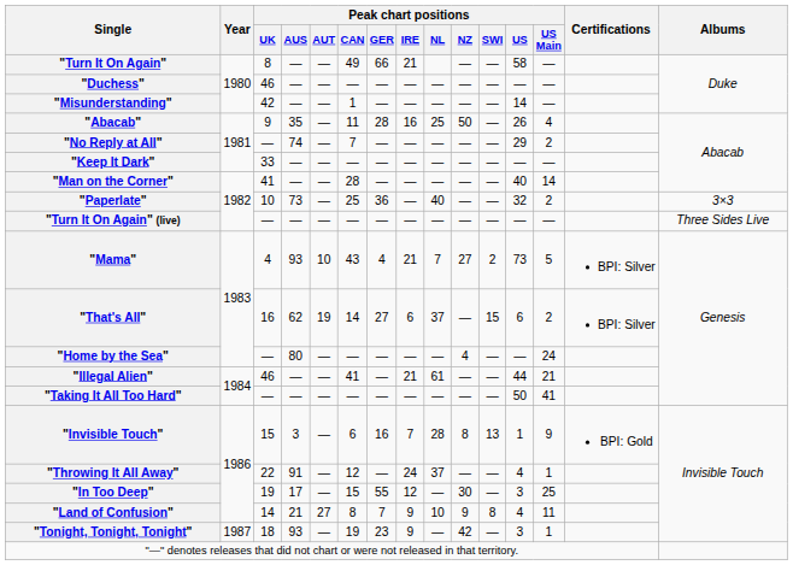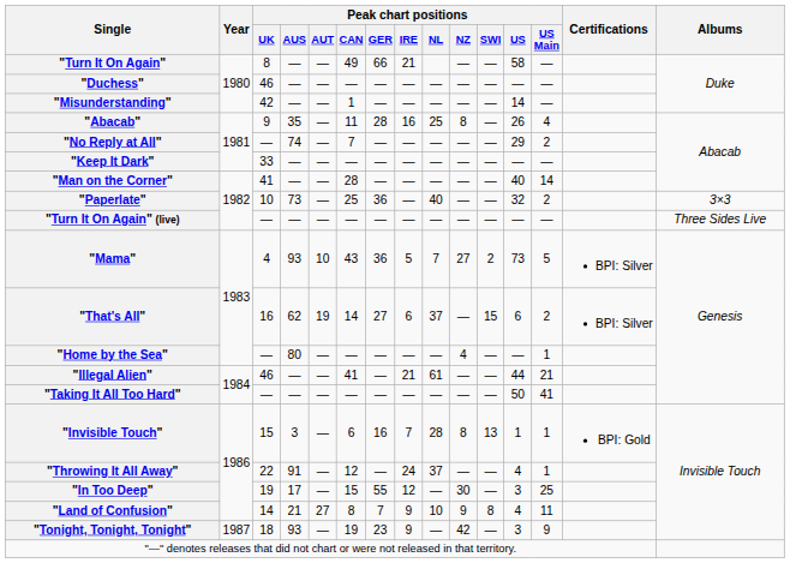 <table class="wikitable plainrowheaders" style="text-align:center;">
 <tr>
 <th rowspan="2" scope="col" style="width:17em;">Single</th>
 <th rowspan="2" scope="col" style="width:2em;">Year</th>
 <th colspan="11">Peak chart positions</th>
 <th rowspan="2">Certifications</th>
 <th rowspan="2" style="width:10em;">Albums</th>
 </tr>
 <tr>
 <th scope="col" style="width:2em;font-size:90%;"><a href='#'>UK</a><br></th>
 <th scope="col" style="width:2em;font-size:90%;"><a href='#'>AUS</a><br></th>
 <th scope="col" style="width:2em;font-size:90%;"><a href='#'>AUT</a><br></th>
 <th scope="col" style="width:2em;font-size:90%;"><a href='#'>CAN</a><br></th>
 <th scope="col" style="width:2em;font-size:90%;"><a href='#'>GER</a><br></th>
 <th scope="col" style="width:2em;font-size:90%;"><a href='#'>IRE</a><br></th>
 <th scope="col" style="width:2em;font-size:90%;"><a href='#'>NL</a><br></th>
 <th scope="col" style="width:2em;font-size:90%;"><a href='#'>NZ</a><br></th>
 <th scope="col" style="width:2em;font-size:90%;"><a href='#'>SWI</a><br></th>
 <th scope="col" style="width:2em;font-size:90%;"><a href='#'>US</a><br></th>
 <th scope="col" style="width:2em;font-size:90%;"><a href='#'>US Main</a><br></th>
 </tr>
 <tr>
 <th scope="row">"<a href='#'>Turn It On Again</a>"</th>
 <td rowspan="3">1980</td>
 <td>8</td>
 <td>—</td>
 <td>—</td>
 <td>49</td>
 <td>66</td>
 <td>21</td>
 <td></td>
 <td>—</td>
 <td>—</td>
 <td>58</td>
 <td>—</td>
 <td></td>
 <td rowspan="3"><em>Duke</em></td>
 </tr>
 <tr>
 <th scope="row">"<a href='#'>Duchess</a>"</th>
 <td>46</td>
 <td>—</td>
 <td>—</td>
 <td>—</td>
 <td>—</td>
 <td>—</td>
 <td>—</td>
 <td>—</td>
 <td>—</td>
 <td>—</td>
 <td>—</td>
 <td></td>
 </tr>
 <tr>
 <th scope="row">"<a href='#'>Misunderstanding</a>"</th>
 <td>42</td>
 <td>—</td>
 <td>—</td>
 <td>1</td>
 <td>—</td>
 <td>—</td>
 <td>—</td>
 <td>—</td>
 <td>—</td>
 <td>14</td>
 <td>—</td>
 <td></td>
 </tr>
 <tr>
 <th scope="row">"<a href='#'>Abacab</a>"</th>
 <td rowspan="3">1981</td>
 <td>9</td>
 <td>35</td>
 <td>—</td>
 <td>11</td>
 <td>28</td>
 <td>16</td>
 <td>25</td>
-<td>50</td>
+<td>8</td>
 <td>—</td>
 <td>26</td>
 <td>4</td>
 <td></td>
 <td rowspan="4"><em>Abacab</em></td>
 </tr>
 <tr>
 <th scope="row">"<a href='#'>No Reply at All</a>" </th>
 <td>—</td>
 <td>74</td>
 <td>—</td>
 <td>7</td>
 <td>—</td>
 <td>—</td>
 <td>—</td>
 <td>—</td>
 <td>—</td>
 <td>29</td>
 <td>2</td>
 <td></td>
 </tr>
 <tr>
 <th scope="row">"<a href='#'>Keep It Dark</a>"</th>
 <td>33</td>
 <td>—</td>
 <td>—</td>
 <td>—</td>
 <td>—</td>
 <td>—</td>
 <td>—</td>
 <td>—</td>
 <td>—</td>
 <td>—</td>
 <td>—</td>
 <td></td>
 </tr>
 <tr>
 <th scope="row">"<a href='#'>Man on the Corner</a>"</th>
 <td rowspan="3">1982</td>
 <td>41</td>
 <td>—</td>
 <td>—</td>
 <td>28</td>
 <td>—</td>
 <td>—</td>
 <td>—</td>
 <td>—</td>
 <td>—</td>
 <td>40</td>
 <td>14</td>
 <td></td>
 </tr>
 <tr>
 <th scope="row">"<a href='#'>Paperlate</a>" </th>
 <td>10</td>
 <td>73</td>
 <td>—</td>
 <td>25</td>
 <td>36</td>
 <td>—</td>
 <td>40</td>
 <td>—</td>
 <td>—</td>
 <td>32</td>
 <td>2</td>
 <td></td>
 <td><em>3×3</em></td>
 </tr>
 <tr>
 <th scope="row">"<a href='#'>Turn It On Again</a>" <small>(live)</small> </th>
 <td>—</td>
 <td>—</td>
 <td>—</td>
 <td>—</td>
 <td>—</td>
 <td>—</td>
 <td>—</td>
 <td>—</td>
 <td>—</td>
 <td>—</td>
 <td>—</td>
 <td></td>
 <td><em>Three Sides Live</em></td>
 </tr>
 <tr>
 <th scope="row">"<a href='#'>Mama</a>"</th>
 <td rowspan="3">1983</td>
 <td>4</td>
 <td>93</td>
 <td>10</td>
 <td>43</td>
-<td>4</td>
-<td>21</td>
+<td>36</td>
+<td>5</td>
 <td>7</td>
 <td>27</td>
 <td>2</td>
 <td>73</td>
 <td>5</td>
 <td><br><ul><li>BPI: Silver</li></ul></td>
 <td rowspan="5"><em>Genesis</em></td>
 </tr>
 <tr>
 <th scope="row">"<a href='#'>That's All</a>"</th>
 <td>16</td>
 <td>62</td>
 <td>19</td>
 <td>14</td>
 <td>27</td>
 <td>6</td>
 <td>37</td>
 <td>—</td>
 <td>15</td>
 <td>6</td>
 <td>2</td>
 <td><br><ul><li>BPI: Silver</li></ul></td>
 </tr>
 <tr>
 <th scope="row">"<a href='#'>Home by the Sea</a>" </th>
 <td>—</td>
 <td>80</td>
 <td>—</td>
 <td>—</td>
 <td>—</td>
 <td>—</td>
 <td>—</td>
 <td>4</td>
 <td>—</td>
 <td>—</td>
-<td>24</td>
+<td>1</td>
 <td></td>
 </tr>
 <tr>
 <th scope="row">"<a href='#'>Illegal Alien</a>"</th>
 <td rowspan="2">1984</td>
 <td>46</td>
 <td>—</td>
 <td>—</td>
 <td>41</td>
 <td>—</td>
 <td>21</td>
 <td>61</td>
 <td>—</td>
 <td>—</td>
 <td>44</td>
 <td>21</td>
 <td></td>
 </tr>
 <tr>
 <th scope="row">"<a href='#'>Taking It All Too Hard</a>" </th>
 <td>—</td>
 <td>—</td>
 <td>—</td>
 <td>—</td>
 <td>—</td>
 <td>—</td>
 <td>—</td>
 <td>—</td>
 <td>—</td>
 <td>50</td>
 <td>41</td>
 <td></td>
 </tr>
 <tr>
 <th scope="row">"<a href='#'>Invisible Touch</a>"</th>
 <td rowspan="4">1986</td>
 <td>15</td>
 <td>3</td>
 <td>—</td>
 <td>6</td>
 <td>16</td>
 <td>7</td>
 <td>28</td>
 <td>8</td>
 <td>13</td>
 <td>1</td>
-<td>9</td>
+<td>1</td>
 <td><br><ul><li>BPI: Gold</li></ul></td>
 <td rowspan="5"><em>Invisible Touch</em></td>
 </tr>
 <tr>
 <th scope="row">"<a href='#'>Throwing It All Away</a>"</th>
 <td>22</td>
 <td>91</td>
 <td>—</td>
 <td>12</td>
 <td>—</td>
 <td>24</td>
 <td>37</td>
 <td>—</td>
 <td>—</td>
 <td>4</td>
 <td>1</td>
 <td></td>
 </tr>
 <tr>
 <th scope="row">"<a href='#'>In Too Deep</a>"</th>
 <td>19</td>
 <td>17</td>
 <td>—</td>
 <td>15</td>
 <td>55</td>
 <td>12</td>
 <td>—</td>
 <td>30</td>
 <td>—</td>
 <td>3</td>
 <td>25</td>
 <td></td>
 </tr>
 <tr>
 <th scope="row">"<a href='#'>Land of Confusion</a>"</th>
 <td>14</td>
 <td>21</td>
 <td>27</td>
 <td>8</td>
 <td>7</td>
 <td>9</td>
 <td>10</td>
 <td>9</td>
 <td>8</td>
 <td>4</td>
 <td>11</td>
 <td></td>
 </tr>
 <tr>
 <th scope="row">"<a href='#'>Tonight, Tonight, Tonight</a>"</th>
 <td>1987</td>
 <td>18</td>
 <td>93</td>
 <td>—</td>
 <td>19</td>
 <td>23</td>
 <td>9</td>
 <td>—</td>
 <td>42</td>
 <td>—</td>
 <td>3</td>
-<td>1</td>
+<td>9</td>
 <td></td>
 </tr>
 <tr>
 <td colspan="14" style="font-size:90%">"—" denotes releases that did not chart or were not released in that territory.</td>
 </tr>
 </table>
